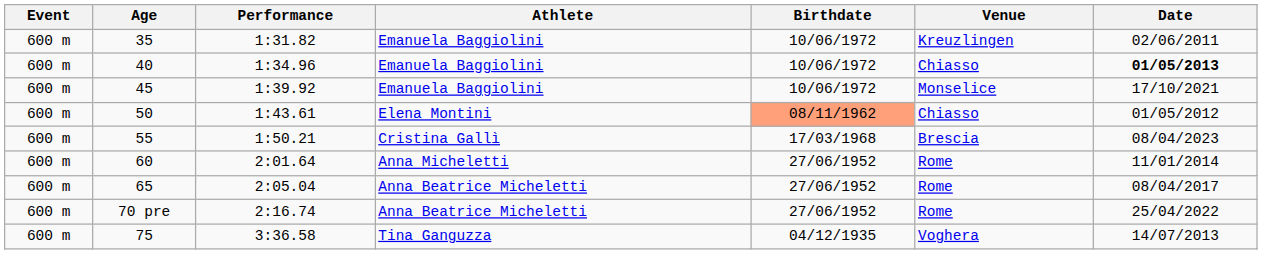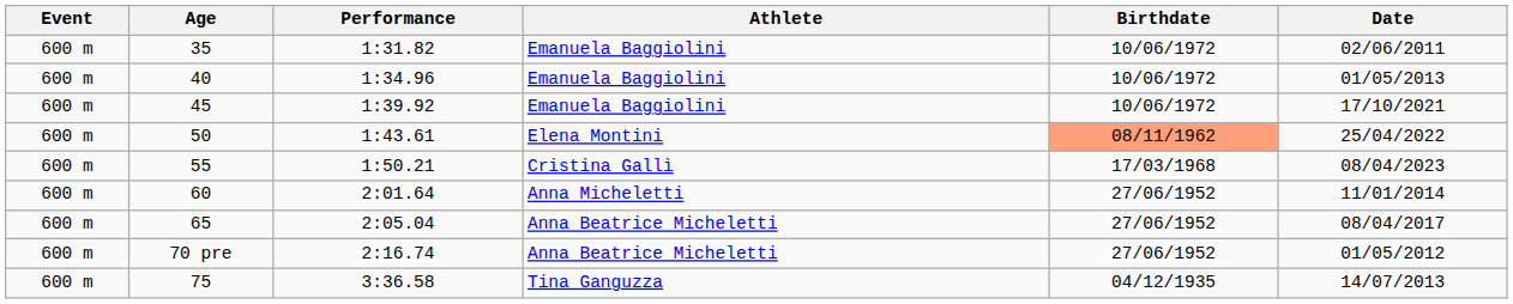 <table class="wikitable" width=80% style="font-size:90%; text-align:center">
 <tr>
 <th>Event</th>
 <th>Age</th>
 <th>Performance</th>
 <th>Athlete</th>
 <th>Birthdate</th>
-<th>Venue</th>
 <th>Date</th>
 </tr>
 <tr>
 <td>600 m</td>
 <td>35</td>
 <td>1:31.82</td>
 <td align=left><a href='#'>Emanuela Baggiolini</a></td>
 <td>10/06/1972</td>
-<td align=left><a href='#'>Kreuzlingen</a></td>
 <td>02/06/2011</td>
 </tr>
 <tr>
 <td>600 m</td>
 <td>40</td>
 <td>1:34.96</td>
 <td align=left><a href='#'>Emanuela Baggiolini</a></td>
 <td>10/06/1972</td>
-<td align=left><a href='#'>Chiasso</a></td>
-<td><strong>01/05/2013</strong></td>
+<td>01/05/2013</td>
 </tr>
 <tr>
 <td>600 m</td>
 <td>45</td>
 <td>1:39.92</td>
 <td align=left><a href='#'>Emanuela Baggiolini</a></td>
 <td>10/06/1972</td>
-<td align=left><a href='#'>Monselice</a></td>
 <td>17/10/2021</td>
 </tr>
 <tr>
 <td>600 m</td>
 <td>50</td>
 <td>1:43.61</td>
 <td align=left><a href='#'>Elena Montini</a></td>
 <td style="background: lightsalmon;">08/11/1962</td>
-<td align=left><a href='#'>Chiasso</a></td>
-<td>01/05/2012</td>
+<td>25/04/2022</td>
 </tr>
 <tr>
 <td>600 m</td>
 <td>55</td>
 <td>1:50.21</td>
 <td align=left><a href='#'>Cristina Gallì</a></td>
 <td>17/03/1968</td>
-<td align=left><a href='#'>Brescia</a></td>
 <td>08/04/2023</td>
 </tr>
 <tr>
 <td>600 m</td>
 <td>60</td>
 <td>2:01.64</td>
 <td align=left><a href='#'>Anna Micheletti</a></td>
 <td>27/06/1952</td>
-<td align=left><a href='#'>Rome</a></td>
 <td>11/01/2014</td>
 </tr>
 <tr>
 <td>600 m</td>
 <td>65</td>
 <td>2:05.04</td>
 <td align=left><a href='#'>Anna Beatrice Micheletti</a></td>
 <td>27/06/1952</td>
-<td align=left><a href='#'>Rome</a></td>
 <td>08/04/2017</td>
 </tr>
 <tr>
 <td>600 m</td>
 <td>70 pre</td>
 <td>2:16.74</td>
 <td align=left><a href='#'>Anna Beatrice Micheletti</a></td>
 <td>27/06/1952</td>
-<td align=left><a href='#'>Rome</a></td>
-<td>25/04/2022</td>
+<td>01/05/2012</td>
 </tr>
 <tr>
 <td>600 m</td>
 <td>75</td>
 <td>3:36.58</td>
 <td align=left><a href='#'>Tina Ganguzza</a></td>
 <td>04/12/1935</td>
-<td align=left><a href='#'>Voghera</a></td>
 <td>14/07/2013</td>
 </tr>
 </table>
